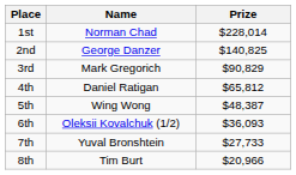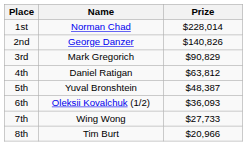 <table class="wikitable">
 <tr>
 <th width="50">Place</th>
 <th width="200">Name</th>
 <th width="125">Prize</th>
 </tr>
 <tr>
 <td align = "center">1st</td>
 <td align = "center"><a href='#'>Norman Chad</a></td>
 <td align = "center">$228,014</td>
 </tr>
 <tr>
 <td align = "center">2nd</td>
 <td align = "center"><a href='#'>George Danzer</a></td>
-<td align = "center">$140,825</td>
+<td align = "center">$140,826</td>
 </tr>
 <tr>
 <td align = "center">3rd</td>
 <td align = "center">Mark Gregorich</td>
 <td align = "center">$90,829</td>
 </tr>
 <tr>
 <td align = "center">4th</td>
 <td align = "center">Daniel Ratigan</td>
-<td align = "center">$65,812</td>
+<td align = "center">$63,812</td>
 </tr>
 <tr>
 <td align = "center">5th</td>
-<td align = "center">Wing Wong</td>
+<td align = "center">Yuval Bronshtein</td>
 <td align = "center">$48,387</td>
 </tr>
 <tr>
 <td align = "center">6th</td>
 <td align = "center"><a href='#'>Oleksii Kovalchuk</a> (1/2)</td>
 <td align = "center">$36,093</td>
 </tr>
 <tr>
 <td align = "center">7th</td>
-<td align = "center">Yuval Bronshtein</td>
+<td align = "center">Wing Wong</td>
 <td align = "center">$27,733</td>
 </tr>
 <tr>
 <td align = "center">8th</td>
 <td align = "center">Tim Burt</td>
 <td align = "center">$20,966</td>
 </tr>
 </table>
